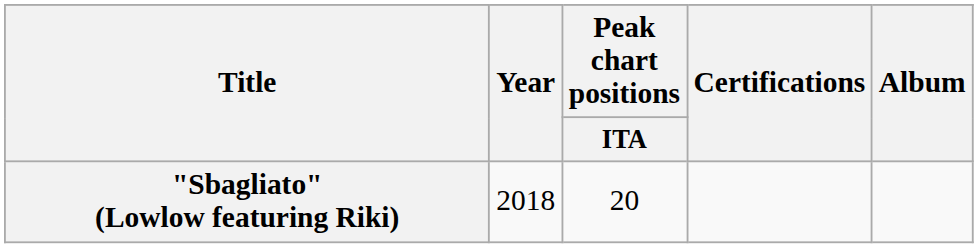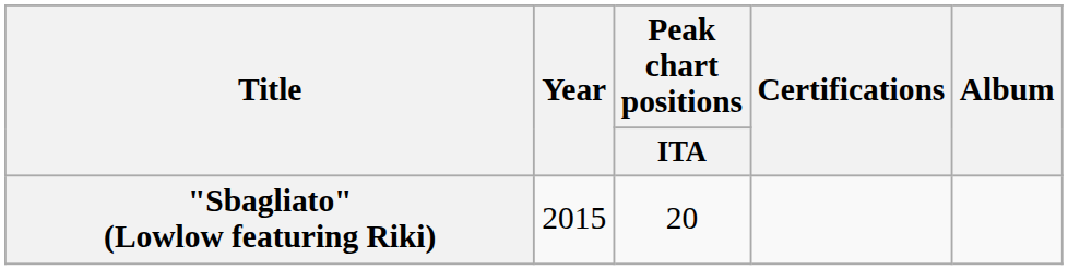 <table class="wikitable plainrowheaders" style="text-align:center;">
 <tr>
 <th scope="col" style="width:16em;" rowspan="2">Title</th>
 <th scope="col" style="width:1em;" rowspan="2">Year</th>
 <th scope="col">Peak chart positions</th>
 <th scope="col" rowspan="2">Certifications</th>
 <th scope="col" rowspan="2">Album</th>
 </tr>
 <tr>
 <th scope="col" style="width:3em;font-size:90%;">ITA<br></th>
 </tr>
 <tr>
 <th scope="row">"Sbagliato"<br><span>(Lowlow featuring Riki)</span></th>
-<td>2018</td>
+<td>2015</td>
 <td>20</td>
 <td></td>
 <td></td>
 </tr>
 </table>
